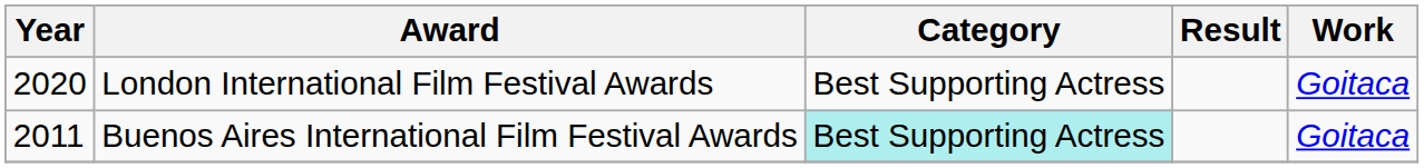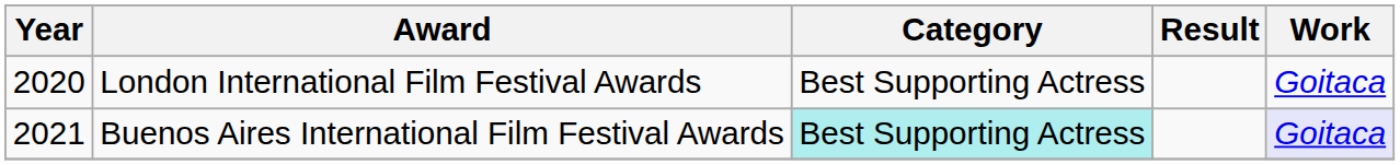 <table class="wikitable sortable">
 <tr>
 <th>Year</th>
 <th>Award</th>
 <th>Category</th>
 <th>Result</th>
 <th>Work</th>
 </tr>
 <tr>
 <td>2020</td>
 <td>London International Film Festival Awards</td>
 <td>Best Supporting Actress</td>
 <td></td>
 <td><em><a href='#'>Goitaca</a></em></td>
 </tr>
 <tr>
-<td>2011</td>
+<td>2021</td>
 <td>Buenos Aires International Film Festival Awards</td>
 <td style="background: paleturquoise;">Best Supporting Actress</td>
 <td></td>
-<td><em><a href='#'>Goitaca</a></em></td>
+<td style="background: lavender;"><em><a href='#'>Goitaca</a></em></td>
 </tr>
 <tr>
 </tr>
 </table>
